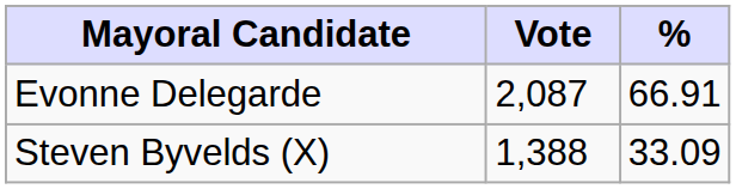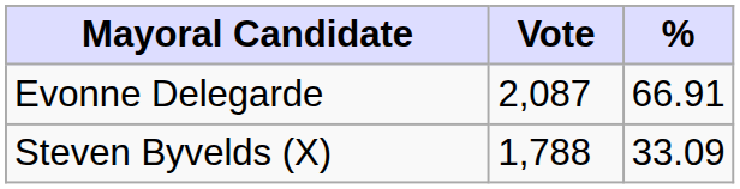 <table class="wikitable">
 <tr>
 <th style="background:#ddf; width:200px;">Mayoral Candidate</th>
 <th style="background:#ddf; width:50px;">Vote</th>
 <th style="background:#ddf; width:30px;">%</th>
 </tr>
 <tr>
 <td>Evonne Delegarde</td>
 <td>2,087</td>
 <td>66.91</td>
 </tr>
 <tr>
 <td>Steven Byvelds (X)</td>
-<td>1,388</td>
+<td>1,788</td>
 <td>33.09</td>
 </tr>
 </table>
